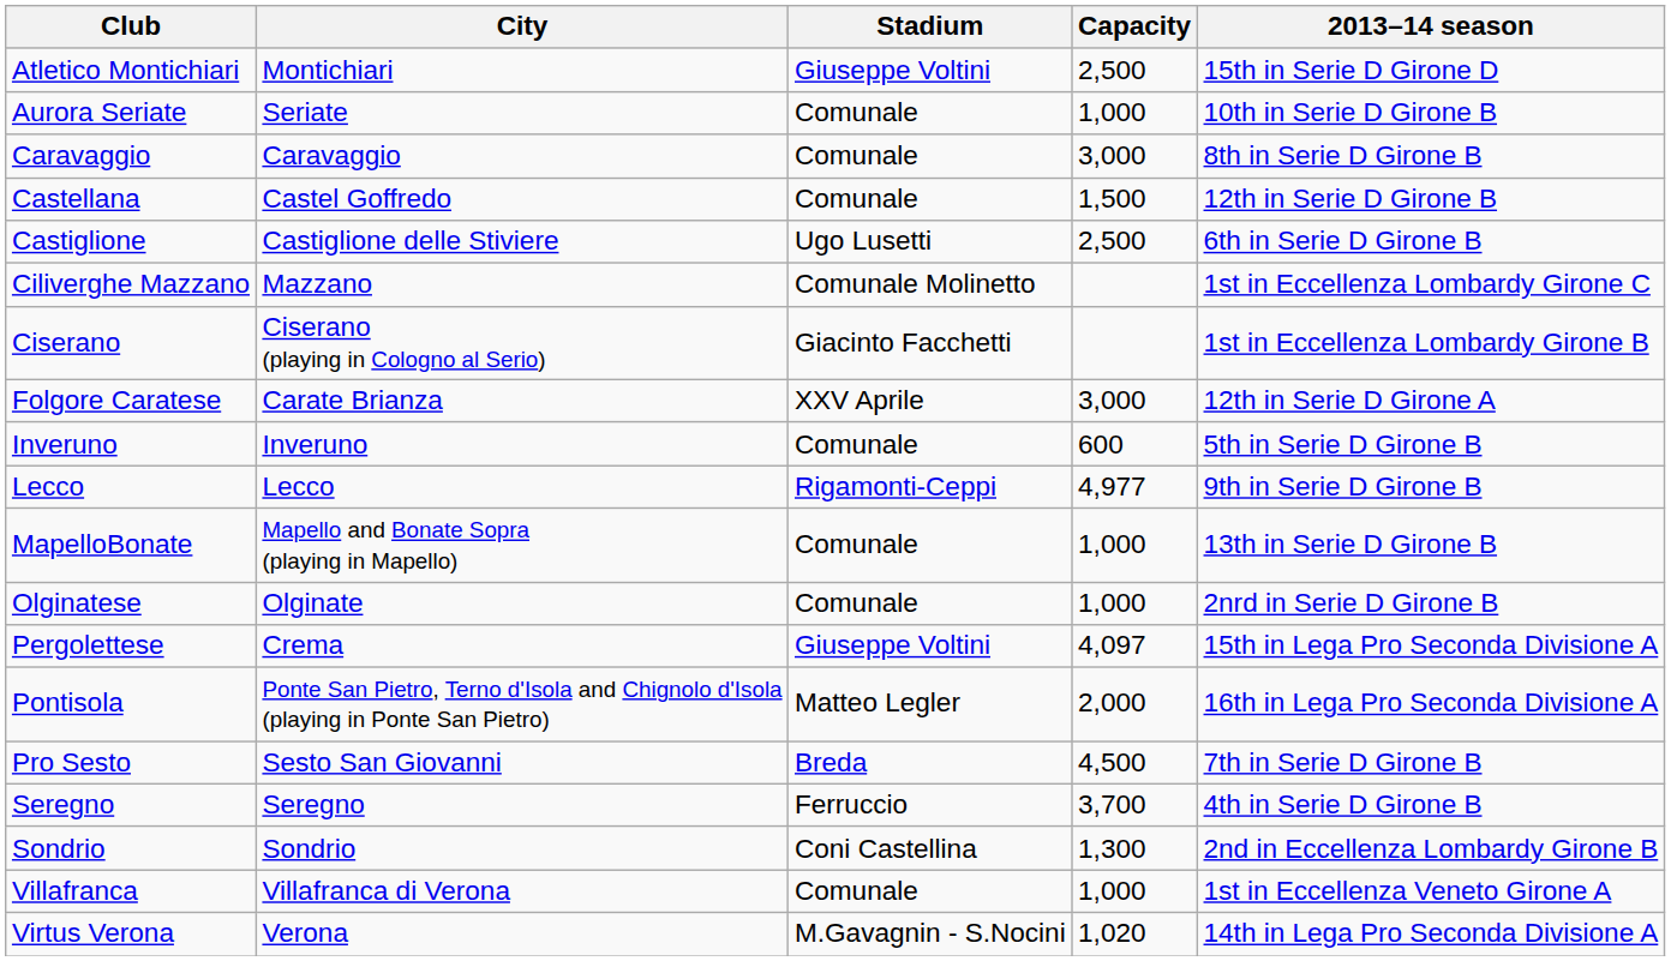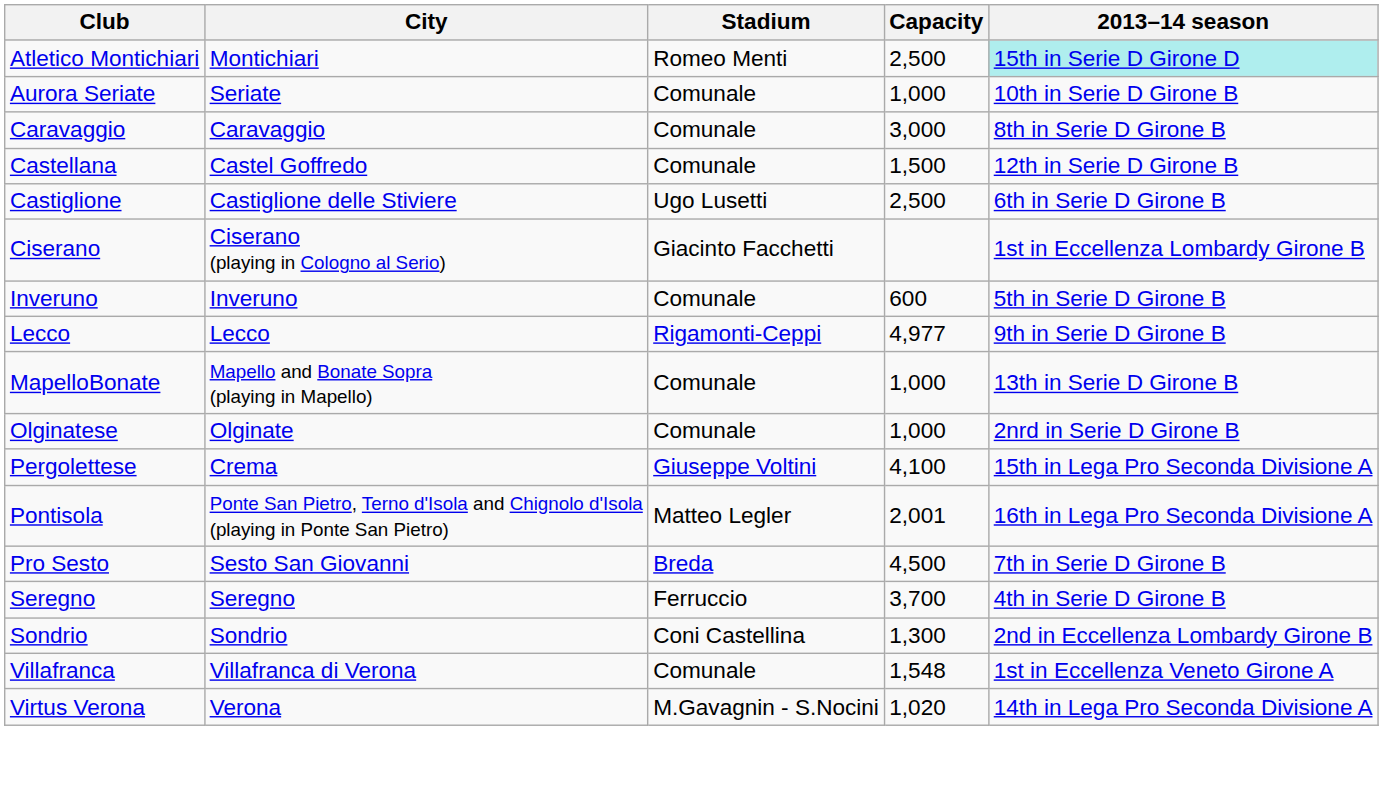 <table class="wikitable sortable">
 <tr>
 <th>Club</th>
 <th>City</th>
 <th>Stadium</th>
 <th>Capacity</th>
 <th>2013–14 season</th>
 </tr>
 <tr>
 <td><a href='#'>Atletico Montichiari</a></td>
 <td><a href='#'>Montichiari</a></td>
-<td><a href='#'>Giuseppe Voltini</a></td>
+<td>Romeo Menti</td>
 <td>2,500</td>
-<td><a href='#'>15th in Serie D Girone D</a></td>
+<td style="background: paleturquoise;"><a href='#'>15th in Serie D Girone D</a></td>
 </tr>
 <tr>
 <td><a href='#'>Aurora Seriate</a></td>
 <td><a href='#'>Seriate</a></td>
 <td>Comunale</td>
 <td>1,000</td>
 <td><a href='#'>10th in Serie D Girone B</a></td>
 </tr>
 <tr>
 <td><a href='#'>Caravaggio</a></td>
 <td><a href='#'>Caravaggio</a></td>
 <td>Comunale</td>
 <td>3,000</td>
 <td><a href='#'>8th in Serie D Girone B</a></td>
 </tr>
 <tr>
 <td><a href='#'>Castellana</a></td>
 <td><a href='#'>Castel Goffredo</a></td>
 <td>Comunale</td>
 <td>1,500</td>
 <td><a href='#'>12th in Serie D Girone B</a></td>
 </tr>
 <tr>
 <td><a href='#'>Castiglione</a></td>
 <td><a href='#'>Castiglione delle Stiviere</a></td>
 <td>Ugo Lusetti</td>
 <td>2,500</td>
 <td><a href='#'>6th in Serie D Girone B</a></td>
 </tr>
 <tr>
-<td><a href='#'>Ciliverghe Mazzano</a></td>
-<td><a href='#'>Mazzano</a></td>
-<td>Comunale Molinetto</td>
-<td></td>
-<td><a href='#'>1st in Eccellenza Lombardy Girone C</a></td>
-</tr>
-<tr>
 <td><a href='#'>Ciserano</a></td>
 <td><a href='#'>Ciserano</a><br><small>(playing in <a href='#'>Cologno al Serio</a>)</small></td>
 <td>Giacinto Facchetti</td>
 <td></td>
 <td><a href='#'>1st in Eccellenza Lombardy Girone B</a></td>
-</tr>
-<tr>
-<td><a href='#'>Folgore Caratese</a></td>
-<td><a href='#'>Carate Brianza</a></td>
-<td>XXV Aprile</td>
-<td>3,000</td>
-<td><a href='#'>12th in Serie D Girone A</a></td>
 </tr>
 <tr>
 <td><a href='#'>Inveruno</a></td>
 <td><a href='#'>Inveruno</a></td>
 <td>Comunale</td>
 <td>600</td>
 <td><a href='#'>5th in Serie D Girone B</a></td>
 </tr>
 <tr>
 <td><a href='#'>Lecco</a></td>
 <td><a href='#'>Lecco</a></td>
 <td><a href='#'>Rigamonti-Ceppi</a></td>
 <td>4,977</td>
 <td><a href='#'>9th in Serie D Girone B</a></td>
 </tr>
 <tr>
 <td><a href='#'>MapelloBonate</a></td>
 <td><small><a href='#'>Mapello</a> and <a href='#'>Bonate Sopra</a><br>(playing in Mapello)</small></td>
 <td>Comunale</td>
 <td>1,000</td>
 <td><a href='#'>13th in Serie D Girone B</a></td>
 </tr>
 <tr>
 <td><a href='#'>Olginatese</a></td>
 <td><a href='#'>Olginate</a></td>
 <td>Comunale</td>
 <td>1,000</td>
 <td><a href='#'>2nrd in Serie D Girone B</a></td>
 </tr>
 <tr>
 <td><a href='#'>Pergolettese</a></td>
 <td><a href='#'>Crema</a></td>
 <td><a href='#'>Giuseppe Voltini</a></td>
-<td>4,097</td>
+<td>4,100</td>
 <td><a href='#'>15th in Lega Pro Seconda Divisione A</a></td>
 </tr>
 <tr>
 <td><a href='#'>Pontisola</a></td>
 <td><small><a href='#'>Ponte San Pietro</a>, <a href='#'>Terno d'Isola</a> and <a href='#'>Chignolo d'Isola</a><br>(playing in Ponte San Pietro)</small></td>
 <td>Matteo Legler</td>
-<td>2,000</td>
+<td>2,001</td>
 <td><a href='#'>16th in Lega Pro Seconda Divisione A</a></td>
 </tr>
 <tr>
 <td><a href='#'>Pro Sesto</a></td>
 <td><a href='#'>Sesto San Giovanni</a></td>
 <td><a href='#'>Breda</a></td>
 <td>4,500</td>
 <td><a href='#'>7th in Serie D Girone B</a></td>
 </tr>
 <tr>
 <td><a href='#'>Seregno</a></td>
 <td><a href='#'>Seregno</a></td>
 <td>Ferruccio</td>
 <td>3,700</td>
 <td><a href='#'>4th in Serie D Girone B</a></td>
 </tr>
 <tr>
 <td><a href='#'>Sondrio</a></td>
 <td><a href='#'>Sondrio</a></td>
 <td>Coni Castellina</td>
 <td>1,300</td>
 <td><a href='#'>2nd in Eccellenza Lombardy Girone B</a></td>
 </tr>
 <tr>
 <td><a href='#'>Villafranca</a></td>
 <td><a href='#'>Villafranca di Verona</a></td>
 <td>Comunale</td>
-<td>1,000</td>
+<td>1,548</td>
 <td><a href='#'>1st in Eccellenza Veneto Girone A</a></td>
 </tr>
 <tr>
 <td><a href='#'>Virtus Verona</a></td>
 <td><a href='#'>Verona</a></td>
 <td>M.Gavagnin - S.Nocini</td>
 <td>1,020</td>
 <td><a href='#'>14th in Lega Pro Seconda Divisione A</a></td>
 </tr>
 </table>
